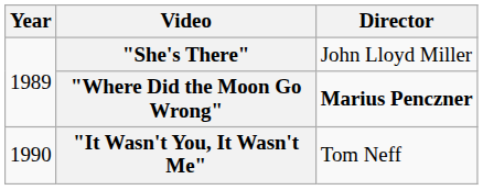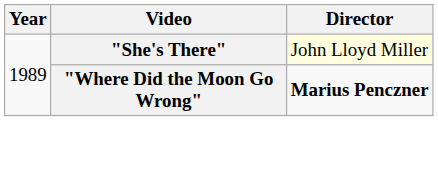 <table class="wikitable plainrowheaders">
 <tr>
 <th>Year</th>
 <th style="width:12em;">Video</th>
 <th>Director</th>
 </tr>
 <tr>
 <td rowspan="2">1989</td>
 <th scope="row">"She's There"</th>
-<td>John Lloyd Miller</td>
+<td style="background: lightyellow;">John Lloyd Miller</td>
 </tr>
 <tr>
 <th scope="row">"Where Did the Moon Go Wrong"</th>
 <td><strong>Marius Penczner</strong></td>
 </tr>
-<tr>
-<td>1990</td>
-<th scope="row">"It Wasn't You, It Wasn't Me"</th>
-<td>Tom Neff</td>
-</tr>
 </table>
